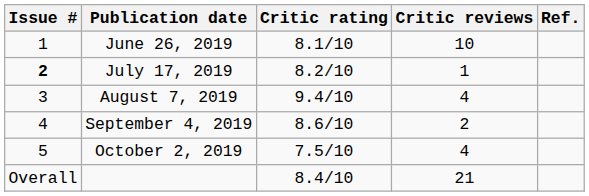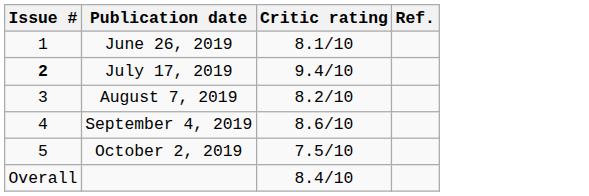 <table class="wikitable" style="text-align: center;">
 <tr>
 <th>Issue #</th>
 <th>Publication date</th>
 <th>Critic rating</th>
-<th>Critic reviews</th>
 <th>Ref.</th>
 </tr>
 <tr>
 <td>1</td>
 <td>June 26, 2019</td>
 <td>8.1/10</td>
-<td>10</td>
 <td></td>
 </tr>
 <tr>
 <td><strong>2</strong></td>
 <td>July 17, 2019</td>
-<td>8.2/10</td>
-<td>1</td>
+<td>9.4/10</td>
 <td></td>
 </tr>
 <tr>
 <td>3</td>
 <td>August 7, 2019</td>
-<td>9.4/10</td>
-<td>4</td>
+<td>8.2/10</td>
 <td></td>
 </tr>
 <tr>
 <td>4</td>
 <td>September 4, 2019</td>
 <td>8.6/10</td>
-<td>2</td>
 <td></td>
 </tr>
 <tr>
 <td>5</td>
 <td>October 2, 2019</td>
 <td>7.5/10</td>
-<td>4</td>
 <td></td>
 </tr>
 <tr>
 <td>Overall</td>
 <td></td>
 <td>8.4/10</td>
-<td>21</td>
 <td></td>
 </tr>
 </table>
